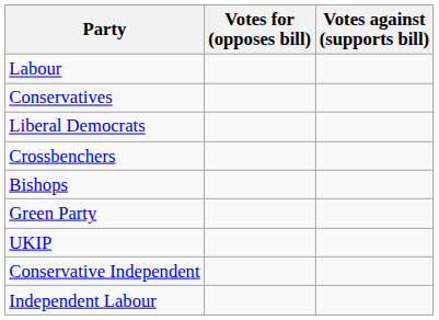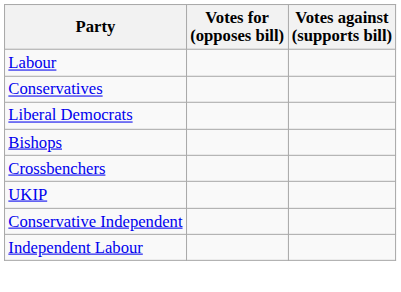 <table class="wikitable">
 <tr>
 <th>Party</th>
 <th>Votes for<br>(opposes bill)</th>
 <th>Votes against<br>(supports bill)</th>
 </tr>
 <tr>
 <td><a href='#'>Labour</a></td>
 <td></td>
 <td></td>
 </tr>
 <tr |>
 <td><a href='#'>Conservatives</a></td>
 <td></td>
 <td></td>
 </tr>
 <tr>
 <td><a href='#'>Liberal Democrats</a></td>
 <td></td>
 <td></td>
 </tr>
 <tr>
-<td><a href='#'>Crossbenchers</a></td>
-<td></td>
-<td></td>
-</tr>
-<tr>
 <td><a href='#'>Bishops</a></td>
 <td></td>
 <td></td>
 </tr>
 <tr>
-<td><a href='#'>Green Party</a></td>
+<td><a href='#'>Crossbenchers</a></td>
 <td></td>
 <td></td>
 </tr>
 <tr>
 <td><a href='#'>UKIP</a></td>
 <td></td>
 <td></td>
 </tr>
 <tr>
 <td><a href='#'>Conservative Independent</a></td>
 <td></td>
 <td></td>
 </tr>
 <tr>
 <td><a href='#'>Independent Labour</a></td>
 <td></td>
 <td></td>
 </tr>
 </table>
